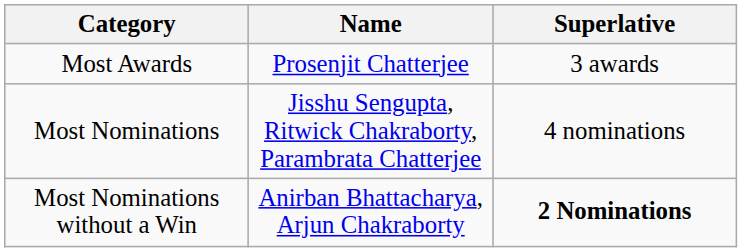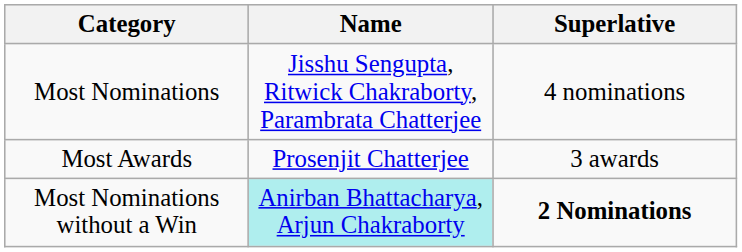 <table class="wikitable" style="text-align:center">
 <tr>
 <th width="150"><strong>Category</strong></th>
 <th width="150"><strong>Name</strong></th>
 <th width="150"><strong>Superlative</strong></th>
 </tr>
 <tr>
+<td>Most Nominations</td>
+<td><a href='#'>Jisshu Sengupta</a>, <a href='#'>Ritwick Chakraborty</a>, <a href='#'>Parambrata Chatterjee</a></td>
+<td>4 nominations</td>
+</tr>
+<tr>
 <td>Most Awards</td>
 <td><a href='#'>Prosenjit Chatterjee</a></td>
 <td>3 awards</td>
 </tr>
 <tr>
-<td>Most Nominations</td>
-<td><a href='#'>Jisshu Sengupta</a>, <a href='#'>Ritwick Chakraborty</a>, <a href='#'>Parambrata Chatterjee</a></td>
-<td>4 nominations</td>
-</tr>
-<tr>
 <td>Most Nominations without a Win</td>
-<td><a href='#'>Anirban Bhattacharya</a>, <a href='#'>Arjun Chakraborty</a></td>
+<td style="background: paleturquoise;"><a href='#'>Anirban Bhattacharya</a>, <a href='#'>Arjun Chakraborty</a></td>
 <td><strong>2 Nominations</strong></td>
 </tr>
 </table>
